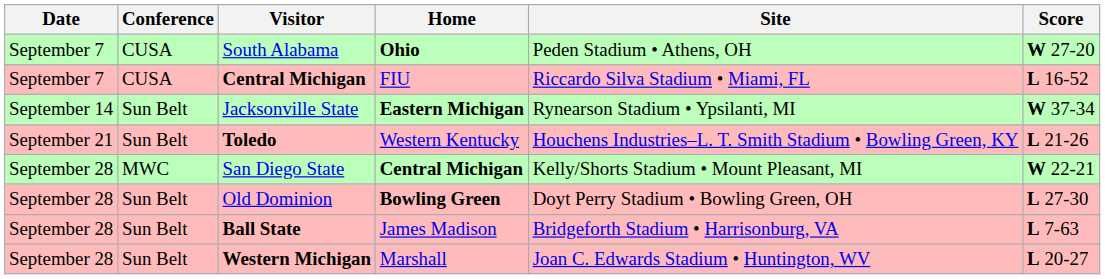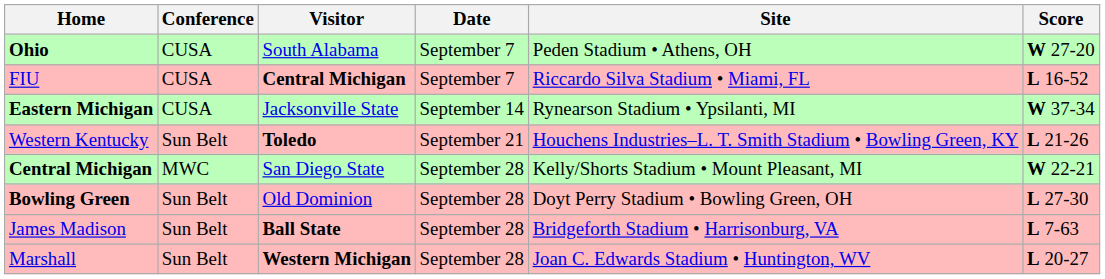 <table class="wikitable">
 <tr>
-<th>Date</th>
+<th>Home</th>
 <th>Conference</th>
 <th>Visitor</th>
-<th>Home</th>
+<th>Date</th>
 <th>Site</th>
 <th>Score</th>
 </tr>
 <tr style="background:#bfb;">
-<td>September 7</td>
+<td><strong>Ohio</strong></td>
 <td>CUSA</td>
 <td><a href='#'>South Alabama</a></td>
-<td><strong>Ohio</strong></td>
+<td>September 7</td>
 <td>Peden Stadium • Athens, OH</td>
 <td><strong>W</strong> 27-20</td>
 </tr>
 <tr style="background:#fbb;">
-<td>September 7</td>
+<td><a href='#'>FIU</a></td>
 <td>CUSA</td>
 <td><strong>Central Michigan</strong></td>
-<td><a href='#'>FIU</a></td>
+<td>September 7</td>
 <td><a href='#'>Riccardo Silva Stadium</a> • <a href='#'>Miami, FL</a></td>
 <td><strong>L</strong> 16-52</td>
 </tr>
 <tr style="background:#bfb;">
+<td><strong>Eastern Michigan</strong></td>
+<td>CUSA</td>
+<td><a href='#'>Jacksonville State</a></td>
 <td>September 14</td>
-<td>Sun Belt</td>
-<td><a href='#'>Jacksonville State</a></td>
-<td><strong>Eastern Michigan</strong></td>
 <td>Rynearson Stadium • Ypsilanti, MI</td>
 <td><strong>W</strong> 37-34</td>
 </tr>
 <tr style="background:#fbb;">
-<td>September 21</td>
+<td><a href='#'>Western Kentucky</a></td>
 <td>Sun Belt</td>
 <td><strong>Toledo</strong></td>
-<td><a href='#'>Western Kentucky</a></td>
+<td>September 21</td>
 <td><a href='#'>Houchens Industries–L. T. Smith Stadium</a> • <a href='#'>Bowling Green, KY</a></td>
 <td><strong>L</strong> 21-26</td>
 </tr>
 <tr style="background:#bfb;">
-<td>September 28</td>
+<td><strong>Central Michigan</strong></td>
 <td>MWC</td>
 <td><a href='#'>San Diego State</a></td>
-<td><strong>Central Michigan</strong></td>
+<td>September 28</td>
 <td>Kelly/Shorts Stadium • Mount Pleasant, MI</td>
 <td><strong>W</strong> 22-21</td>
 </tr>
 <tr style="background:#fbb;">
-<td>September 28</td>
+<td><strong>Bowling Green</strong></td>
 <td>Sun Belt</td>
 <td><a href='#'>Old Dominion</a></td>
-<td><strong>Bowling Green</strong></td>
+<td>September 28</td>
 <td>Doyt Perry Stadium • Bowling Green, OH</td>
 <td><strong>L</strong> 27-30</td>
 </tr>
 <tr style="background:#fbb;">
-<td>September 28</td>
+<td><a href='#'>James Madison</a></td>
 <td>Sun Belt</td>
 <td><strong>Ball State</strong></td>
-<td><a href='#'>James Madison</a></td>
+<td>September 28</td>
 <td><a href='#'>Bridgeforth Stadium</a> • <a href='#'>Harrisonburg, VA</a></td>
 <td><strong>L</strong> 7-63</td>
 </tr>
 <tr style="background:#fbb;">
-<td>September 28</td>
+<td><a href='#'>Marshall</a></td>
 <td>Sun Belt</td>
 <td><strong>Western Michigan</strong></td>
-<td><a href='#'>Marshall</a></td>
+<td>September 28</td>
 <td><a href='#'>Joan C. Edwards Stadium</a> • <a href='#'>Huntington, WV</a></td>
 <td><strong>L</strong> 20-27</td>
 </tr>
 </table>
